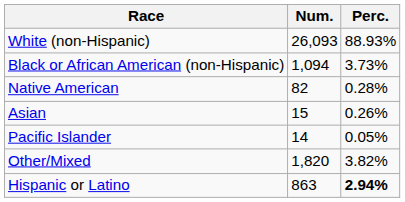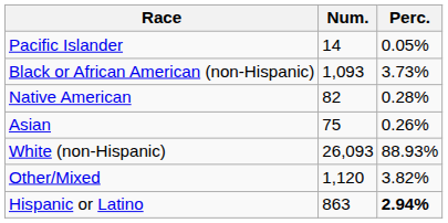 <table class="wikitable">
 <tr>
 <th>Race</th>
 <th>Num.</th>
 <th>Perc.</th>
 </tr>
 <tr>
-<td><a href='#'>White</a> (non-Hispanic)</td>
-<td>26,093</td>
-<td>88.93%</td>
+<td><a href='#'>Pacific Islander</a></td>
+<td>14</td>
+<td>0.05%</td>
 </tr>
 <tr>
 <td><a href='#'>Black or African American</a> (non-Hispanic)</td>
-<td>1,094</td>
+<td>1,093</td>
 <td>3.73%</td>
 </tr>
 <tr>
 <td><a href='#'>Native American</a></td>
 <td>82</td>
 <td>0.28%</td>
 </tr>
 <tr>
 <td><a href='#'>Asian</a></td>
-<td>15</td>
+<td>75</td>
 <td>0.26%</td>
 </tr>
 <tr>
-<td><a href='#'>Pacific Islander</a></td>
-<td>14</td>
-<td>0.05%</td>
+<td><a href='#'>White</a> (non-Hispanic)</td>
+<td>26,093</td>
+<td>88.93%</td>
 </tr>
 <tr>
 <td><a href='#'>Other/Mixed</a></td>
-<td>1,820</td>
+<td>1,120</td>
 <td>3.82%</td>
 </tr>
 <tr>
 <td><a href='#'>Hispanic</a> or <a href='#'>Latino</a></td>
 <td>863</td>
 <td><strong>2.94%</strong></td>
 </tr>
 </table>
